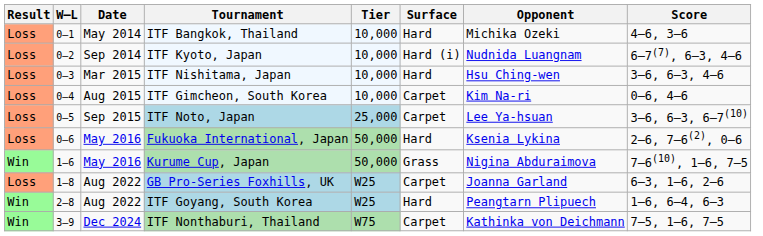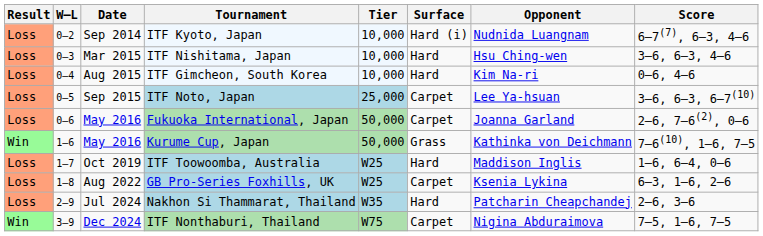 <table class="sortable wikitable">
 <tr>
 <th>Result</th>
 <th class="unsortable">W–L</th>
 <th>Date</th>
 <th>Tournament</th>
 <th>Tier</th>
 <th>Surface</th>
 <th>Opponent</th>
 <th class="unsortable">Score</th>
-</tr>
-<tr>
-<td style="background:#ffa07a;">Loss</td>
-<td><small>0–1</small></td>
-<td>May 2014</td>
-<td style="background:#f0f8ff;">ITF Bangkok, Thailand</td>
-<td style="background:#f0f8ff;">10,000</td>
-<td>Hard</td>
-<td> Michika Ozeki</td>
-<td>4–6, 3–6</td>
 </tr>
 <tr>
 <td style="background:#ffa07a;">Loss</td>
 <td><small>0–2</small></td>
 <td>Sep 2014</td>
 <td style="background:#f0f8ff;">ITF Kyoto, Japan</td>
 <td style="background:#f0f8ff;">10,000</td>
 <td>Hard (i)</td>
 <td> <a href='#'>Nudnida Luangnam</a></td>
 <td>6–7<sup>(7)</sup>, 6–3, 4–6</td>
 </tr>
 <tr>
 <td style="background:#ffa07a;">Loss</td>
 <td><small>0–3</small></td>
 <td>Mar 2015</td>
 <td style="background:#f0f8ff;">ITF Nishitama, Japan</td>
 <td style="background:#f0f8ff;">10,000</td>
 <td>Hard</td>
 <td> <a href='#'>Hsu Ching-wen</a></td>
 <td>3–6, 6–3, 4–6</td>
 </tr>
 <tr>
 <td style="background:#ffa07a;">Loss</td>
 <td><small>0–4</small></td>
 <td>Aug 2015</td>
 <td style="background:#f0f8ff;">ITF Gimcheon, South Korea</td>
 <td style="background:#f0f8ff;">10,000</td>
-<td>Carpet</td>
+<td>Hard</td>
 <td> <a href='#'>Kim Na-ri</a></td>
 <td>0–6, 4–6</td>
 </tr>
 <tr>
 <td style="background:#ffa07a;">Loss</td>
 <td><small>0–5</small></td>
 <td>Sep 2015</td>
 <td style="background:lightblue;">ITF Noto, Japan</td>
 <td style="background:lightblue;">25,000</td>
 <td>Carpet</td>
 <td> <a href='#'>Lee Ya-hsuan</a></td>
 <td>3–6, 6–3, 6–7<sup>(10)</sup></td>
 </tr>
 <tr>
 <td style="background:#ffa07a;">Loss</td>
 <td><small>0–6</small></td>
 <td><a href='#'>May 2016</a></td>
 <td style="background:#addfad;"><a href='#'>Fukuoka International</a>, Japan</td>
 <td style="background:#addfad;">50,000</td>
-<td>Hard</td>
-<td> <a href='#'>Ksenia Lykina</a></td>
+<td>Carpet</td>
+<td> <a href='#'>Joanna Garland</a></td>
 <td>2–6, 7–6<sup>(2)</sup>, 0–6</td>
 </tr>
 <tr>
 <td style="background:#98fb98;">Win</td>
 <td><small>1–6</small></td>
 <td><a href='#'>May 2016</a></td>
 <td style="background:#addfad;"><a href='#'>Kurume Cup</a>, Japan</td>
 <td style="background:#addfad;">50,000</td>
 <td>Grass</td>
-<td> <a href='#'>Nigina Abduraimova</a></td>
+<td> <a href='#'>Kathinka von Deichmann</a></td>
 <td>7–6<sup>(10)</sup>, 1–6, 7–5</td>
+</tr>
+<tr>
+<td style="background:#ffa07a;">Loss</td>
+<td><small>1–7</small></td>
+<td>Oct 2019</td>
+<td style="background:lightblue;">ITF Toowoomba, Australia</td>
+<td style="background:lightblue;">W25</td>
+<td>Hard</td>
+<td> <a href='#'>Maddison Inglis</a></td>
+<td>1–6, 6–4, 0–6</td>
 </tr>
 <tr>
 <td style="background:#ffa07a;">Loss</td>
 <td><small>1–8</small></td>
 <td>Aug 2022</td>
 <td style="background:lightblue;"><a href='#'>GB Pro-Series Foxhills</a>, UK</td>
 <td style="background:lightblue;">W25</td>
 <td>Carpet</td>
-<td> <a href='#'>Joanna Garland</a></td>
+<td> <a href='#'>Ksenia Lykina</a></td>
 <td>6–3, 1–6, 2–6</td>
 </tr>
 <tr>
-<td style="background:#98FB98;">Win</td>
-<td><small>2–8</small></td>
-<td>Aug 2022</td>
-<td style="background:lightblue;">ITF Goyang, South Korea</td>
-<td style="background:lightblue;">W25</td>
+<td style="background:#ffa07a;">Loss</td>
+<td><small>2–9</small></td>
+<td>Jul 2024</td>
+<td style="background:lightblue;">Nakhon Si Thammarat, Thailand</td>
+<td style="background:lightblue;">W35</td>
 <td>Hard</td>
-<td> <a href='#'>Peangtarn Plipuech</a></td>
-<td>1–6, 6–4, 6–3</td>
+<td> <a href='#'>Patcharin Cheapchandej</a></td>
+<td>2–6, 3–6</td>
 </tr>
 <tr>
 <td style="background:#98FB98;">Win</td>
 <td><small>3–9</small></td>
 <td><a href='#'>Dec 2024</a></td>
 <td style="background:#addfad;">ITF Nonthaburi, Thailand</td>
 <td style="background:#addfad;">W75</td>
 <td>Carpet</td>
-<td> <a href='#'>Kathinka von Deichmann</a></td>
+<td> <a href='#'>Nigina Abduraimova</a></td>
 <td>7–5, 1–6, 7–5</td>
 </tr>
 </table>
